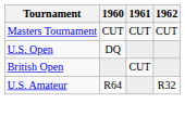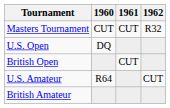 <table class="wikitable" style="font-size:95%;text-align:center;">
 <tr>
 <th>Tournament</th>
 <th>1960</th>
 <th>1961</th>
 <th>1962</th>
 </tr>
 <tr>
 <td align=left><a href='#'>Masters Tournament</a></td>
 <td>CUT</td>
 <td>CUT</td>
-<td>CUT</td>
+<td>R32</td>
 </tr>
 <tr>
 <td align=left><a href='#'>U.S. Open</a></td>
 <td>DQ</td>
 <td style="background:#eeeeee;"></td>
 <td style="background:#eeeeee;"></td>
 </tr>
 <tr>
 <td align=left><a href='#'>British Open</a></td>
 <td style="background:#eeeeee;"></td>
 <td>CUT</td>
 <td style="background:#eeeeee;"></td>
 </tr>
 <tr>
 <td align=left><a href='#'>U.S. Amateur</a></td>
 <td>R64</td>
 <td style="background:#eeeeee;"></td>
-<td>R32</td>
+<td>CUT</td>
+</tr>
+<tr>
+<td align=left><a href='#'>British Amateur</a></td>
+<td style="background:#eeeeee;"></td>
+<td style="background:#eeeeee;"></td>
+<td style="background:#eeeeee;"></td>
 </tr>
 </table>
